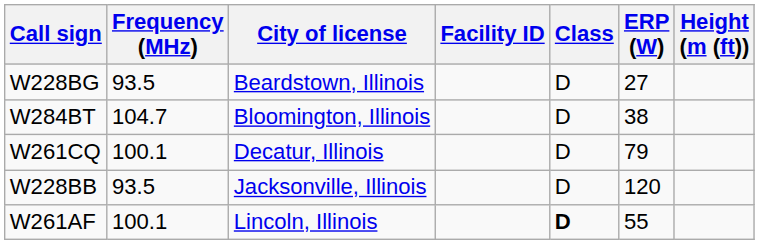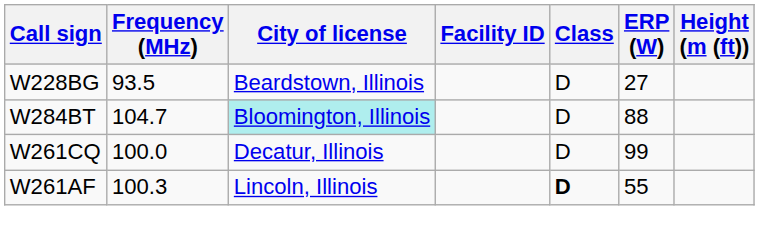 <table class="wikitable sortable">
 <tr>
 <th><a href='#'>Call sign</a></th>
 <th data-sort-type="number"><a href='#'>Frequency</a><br>(<a href='#'>MHz</a>)</th>
 <th><a href='#'>City of license</a></th>
 <th data-sort-type="number"><a href='#'>Facility ID</a></th>
 <th><a href='#'>Class</a></th>
 <th data-sort-type="number"><a href='#'>ERP</a><br>(<a href='#'>W</a>)</th>
 <th data-sort-type="number"><a href='#'>Height</a><br>(<a href='#'>m</a> (<a href='#'>ft</a>))</th>
 </tr>
 <tr>
 <td>W228BG</td>
 <td>93.5</td>
 <td><a href='#'>Beardstown, Illinois</a></td>
 <td></td>
 <td>D</td>
 <td>27</td>
 <td></td>
 </tr>
 <tr>
 <td>W284BT</td>
 <td>104.7</td>
-<td><a href='#'>Bloomington, Illinois</a></td>
+<td style="background: paleturquoise;"><a href='#'>Bloomington, Illinois</a></td>
 <td></td>
 <td>D</td>
-<td>38</td>
+<td>88</td>
 <td></td>
 </tr>
 <tr>
 <td>W261CQ</td>
-<td>100.1</td>
+<td>100.0</td>
 <td><a href='#'>Decatur, Illinois</a></td>
 <td></td>
 <td>D</td>
-<td>79</td>
-<td></td>
-</tr>
-<tr>
-<td>W228BB</td>
-<td>93.5</td>
-<td><a href='#'>Jacksonville, Illinois</a></td>
-<td></td>
-<td>D</td>
-<td>120</td>
+<td>99</td>
 <td></td>
 </tr>
 <tr>
 <td>W261AF</td>
-<td>100.1</td>
+<td>100.3</td>
 <td><a href='#'>Lincoln, Illinois</a></td>
 <td></td>
 <td><strong>D</strong></td>
 <td>55</td>
 <td></td>
 </tr>
 </table>
